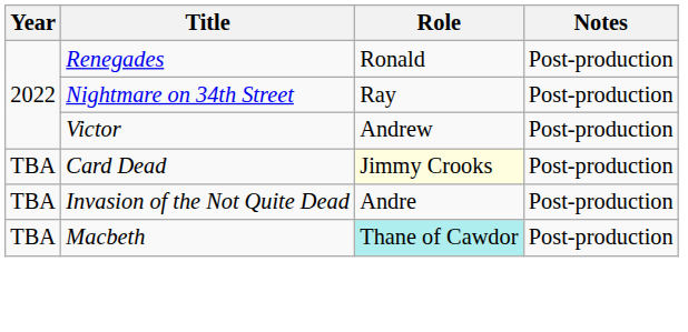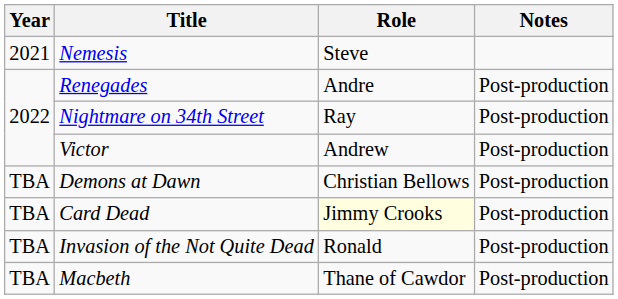 <table class="wikitable">
 <tr>
 <th>Year</th>
 <th>Title</th>
 <th>Role</th>
 <th>Notes</th>
 </tr>
 <tr>
+<td>2021</td>
+<td><em><a href='#'>Nemesis</a></em></td>
+<td>Steve</td>
+<td></td>
+</tr>
+<tr>
 <td rowspan=3>2022</td>
 <td><em><a href='#'>Renegades</a></em></td>
-<td>Ronald</td>
+<td>Andre</td>
 <td>Post-production</td>
 </tr>
 <tr>
 <td><em><a href='#'>Nightmare on 34th Street</a></em></td>
 <td>Ray</td>
 <td>Post-production</td>
 </tr>
 <tr>
 <td><em>Victor</em></td>
 <td>Andrew</td>
 <td>Post-production</td>
 </tr>
 <tr>
 <td>TBA</td>
+<td><em>Demons at Dawn</em></td>
+<td>Christian Bellows</td>
+<td>Post-production</td>
+</tr>
+<tr>
+<td>TBA</td>
 <td><em>Card Dead</em></td>
 <td style="background: lightyellow;">Jimmy Crooks</td>
 <td>Post-production</td>
 </tr>
 <tr>
 <td>TBA</td>
 <td><em>Invasion of the Not Quite Dead</em></td>
-<td>Andre</td>
+<td>Ronald</td>
 <td>Post-production</td>
 </tr>
 <tr>
 <td>TBA</td>
 <td><em>Macbeth</em></td>
-<td style="background: paleturquoise;">Thane of Cawdor</td>
+<td>Thane of Cawdor</td>
 <td>Post-production</td>
 </tr>
 </table>
